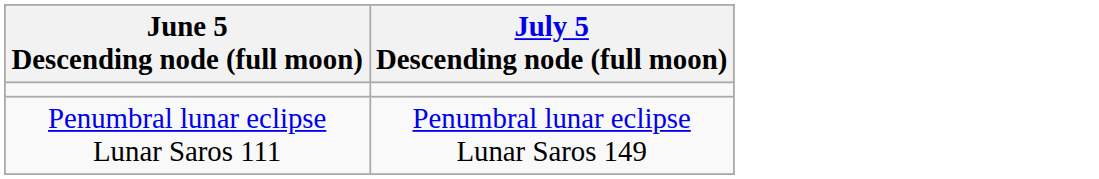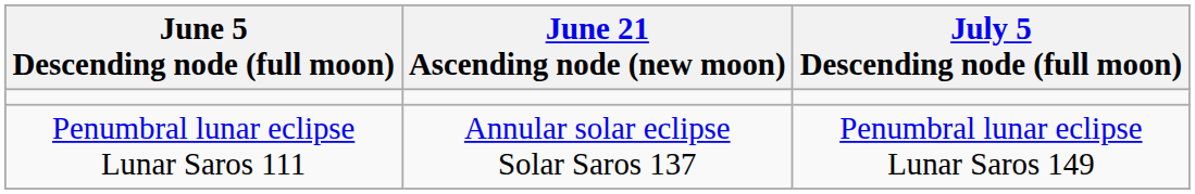 <table class="wikitable">
 <tr>
 <th>June 5<br>Descending node (full moon)<br></th>
+<th><a href='#'>June 21</a><br>Ascending node (new moon)<br></th>
 <th><a href='#'>July 5</a><br>Descending node (full moon)<br></th>
 </tr>
 <tr>
 <td></td>
 <td></td>
+<td></td>
 </tr>
 <tr align=center>
 <td><a href='#'>Penumbral lunar eclipse</a><br>Lunar Saros 111</td>
+<td><a href='#'>Annular solar eclipse</a><br>Solar Saros 137</td>
 <td><a href='#'>Penumbral lunar eclipse</a><br>Lunar Saros 149</td>
 </tr>
 </table>
